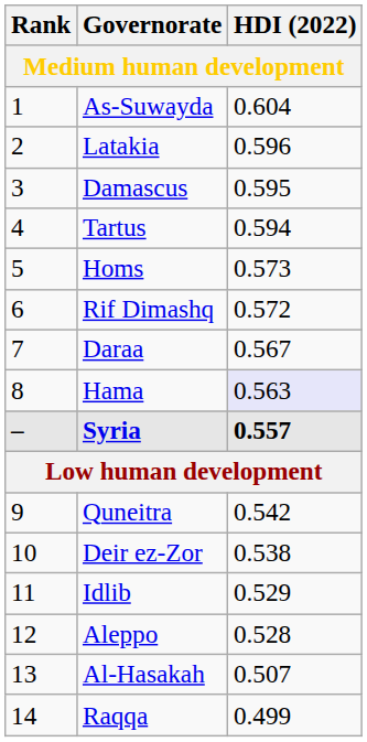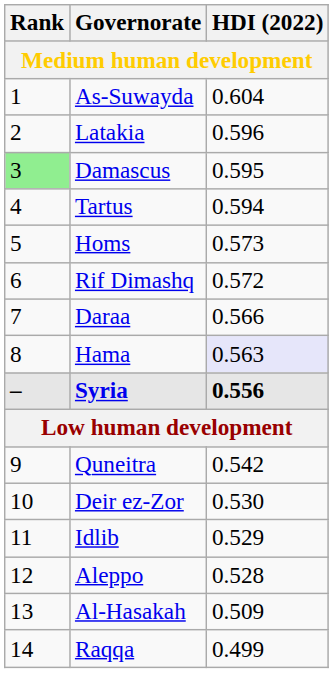 <table class="wikitable sortable">
 <tr>
 <th>Rank</th>
 <th><strong>Governorate</strong></th>
 <th>HDI (2022)</th>
 </tr>
 <tr>
 <th colspan="3" style="color:#fc0;">Medium human development</th>
 </tr>
 <tr>
 <td>1</td>
 <td><a href='#'>As-Suwayda</a></td>
 <td>0.604</td>
 </tr>
 <tr>
 <td>2</td>
 <td><a href='#'>Latakia</a></td>
 <td>0.596</td>
 </tr>
 <tr>
-<td>3</td>
+<td style="background: lightgreen;">3</td>
 <td><a href='#'>Damascus</a></td>
 <td>0.595</td>
 </tr>
 <tr>
 <td>4</td>
 <td><a href='#'>Tartus</a></td>
 <td>0.594</td>
 </tr>
 <tr>
 <td>5</td>
 <td><a href='#'>Homs</a></td>
 <td>0.573</td>
 </tr>
 <tr>
 <td>6</td>
 <td><a href='#'>Rif Dimashq</a></td>
 <td>0.572</td>
 </tr>
 <tr>
 <td>7</td>
 <td><a href='#'>Daraa</a></td>
-<td>0.567</td>
+<td>0.566</td>
 </tr>
 <tr>
 <td>8</td>
 <td><a href='#'>Hama</a></td>
 <td style="background: lavender;">0.563</td>
 </tr>
 <tr style="background:#e6e6e6">
 <td><strong>–</strong></td>
 <td><strong> <a href='#'>Syria</a></strong></td>
-<td><strong>0.557</strong></td>
+<td><strong>0.556</strong></td>
 </tr>
 <tr>
 <th colspan="3" style="color:#900;">Low human development</th>
 </tr>
 <tr>
 <td>9</td>
 <td><a href='#'>Quneitra</a></td>
 <td>0.542</td>
 </tr>
 <tr>
 <td>10</td>
 <td><a href='#'>Deir ez-Zor</a></td>
-<td>0.538</td>
+<td>0.530</td>
 </tr>
 <tr>
 <td>11</td>
 <td><a href='#'>Idlib</a></td>
 <td>0.529</td>
 </tr>
 <tr>
 <td>12</td>
 <td><a href='#'>Aleppo</a></td>
 <td>0.528</td>
 </tr>
 <tr>
 <td>13</td>
 <td><a href='#'>Al-Hasakah</a></td>
-<td>0.507</td>
+<td>0.509</td>
 </tr>
 <tr>
 <td>14</td>
 <td><a href='#'>Raqqa</a></td>
 <td>0.499</td>
 </tr>
 </table>
